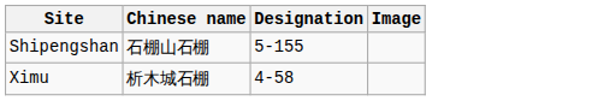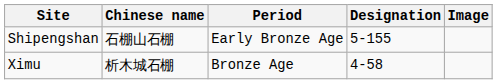 <table class="wikitable">
 <tr>
 <th>Site</th>
 <th>Chinese name</th>
+<th>Period</th>
 <th>Designation</th>
 <th>Image</th>
 </tr>
 <tr>
 <td>Shipengshan</td>
 <td>石棚山石棚</td>
+<td>Early Bronze Age</td>
 <td>5-155</td>
 <td></td>
 </tr>
 <tr>
 <td>Ximu</td>
 <td>析木城石棚</td>
+<td>Bronze Age</td>
 <td>4-58</td>
 <td></td>
 </tr>
 </table>
